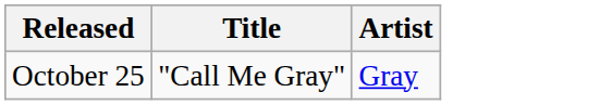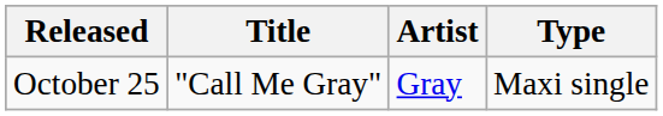 <table class="wikitable">
 <tr>
 <th>Released</th>
 <th>Title</th>
 <th>Artist</th>
+<th>Type</th>
 </tr>
 <tr>
 <td>October 25</td>
 <td>"Call Me Gray"</td>
 <td><a href='#'>Gray</a></td>
+<td>Maxi single</td>
 </tr>
 </table>
